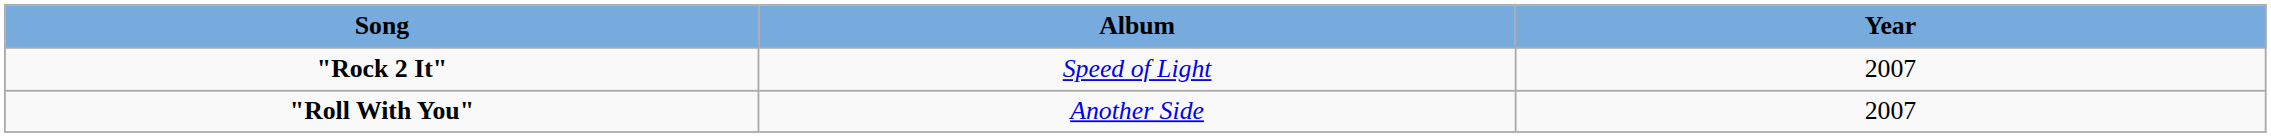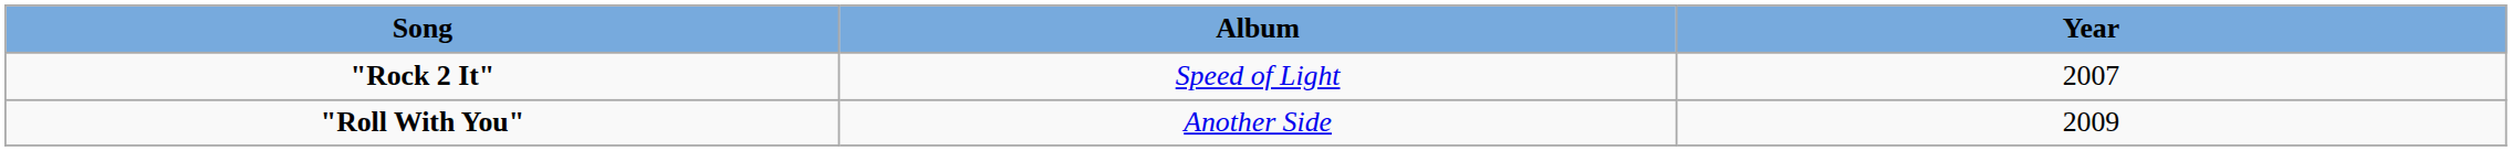 <table class="wikitable" style="margin:0.5em auto; clear:both; font-size:.9em; text-align:center; width:100%">
 <tr>
 <th width="500" style="background: #7ad;">Song</th>
 <th width="500" style="background: #7ad;">Album</th>
 <th width="500" style="background: #7ad;">Year</th>
 </tr>
 <tr>
 <td><strong>"Rock 2 It"</strong></td>
 <td><em><a href='#'>Speed of Light</a></em></td>
 <td>2007</td>
 </tr>
 <tr>
 <td><strong>"Roll With You"</strong></td>
 <td><em><a href='#'>Another Side</a></em></td>
-<td>2007</td>
+<td>2009</td>
 </tr>
 </table>
